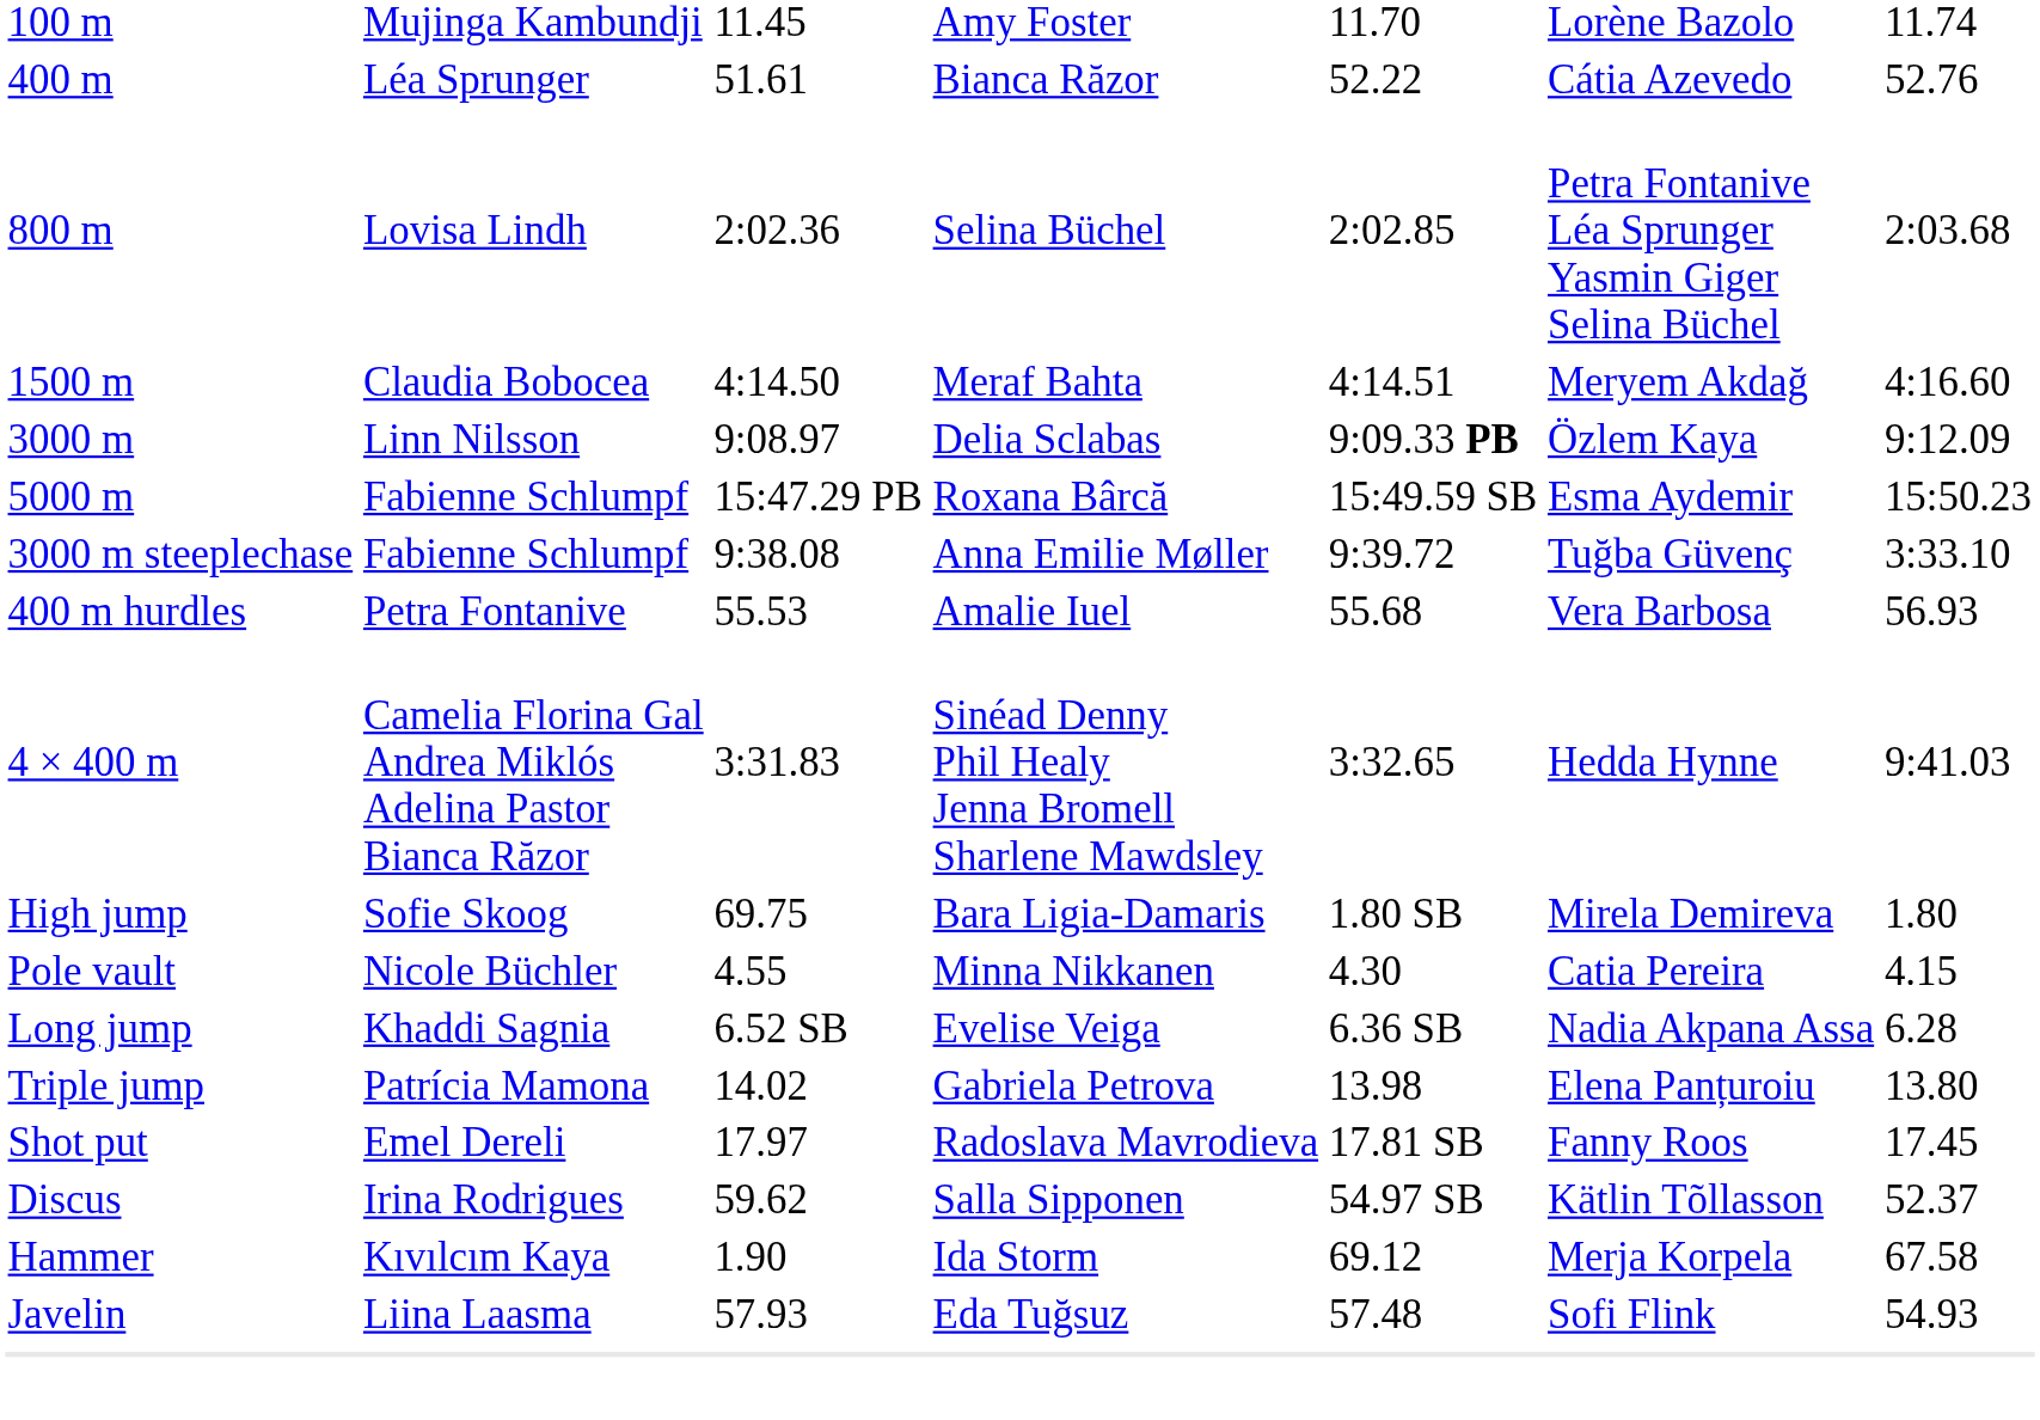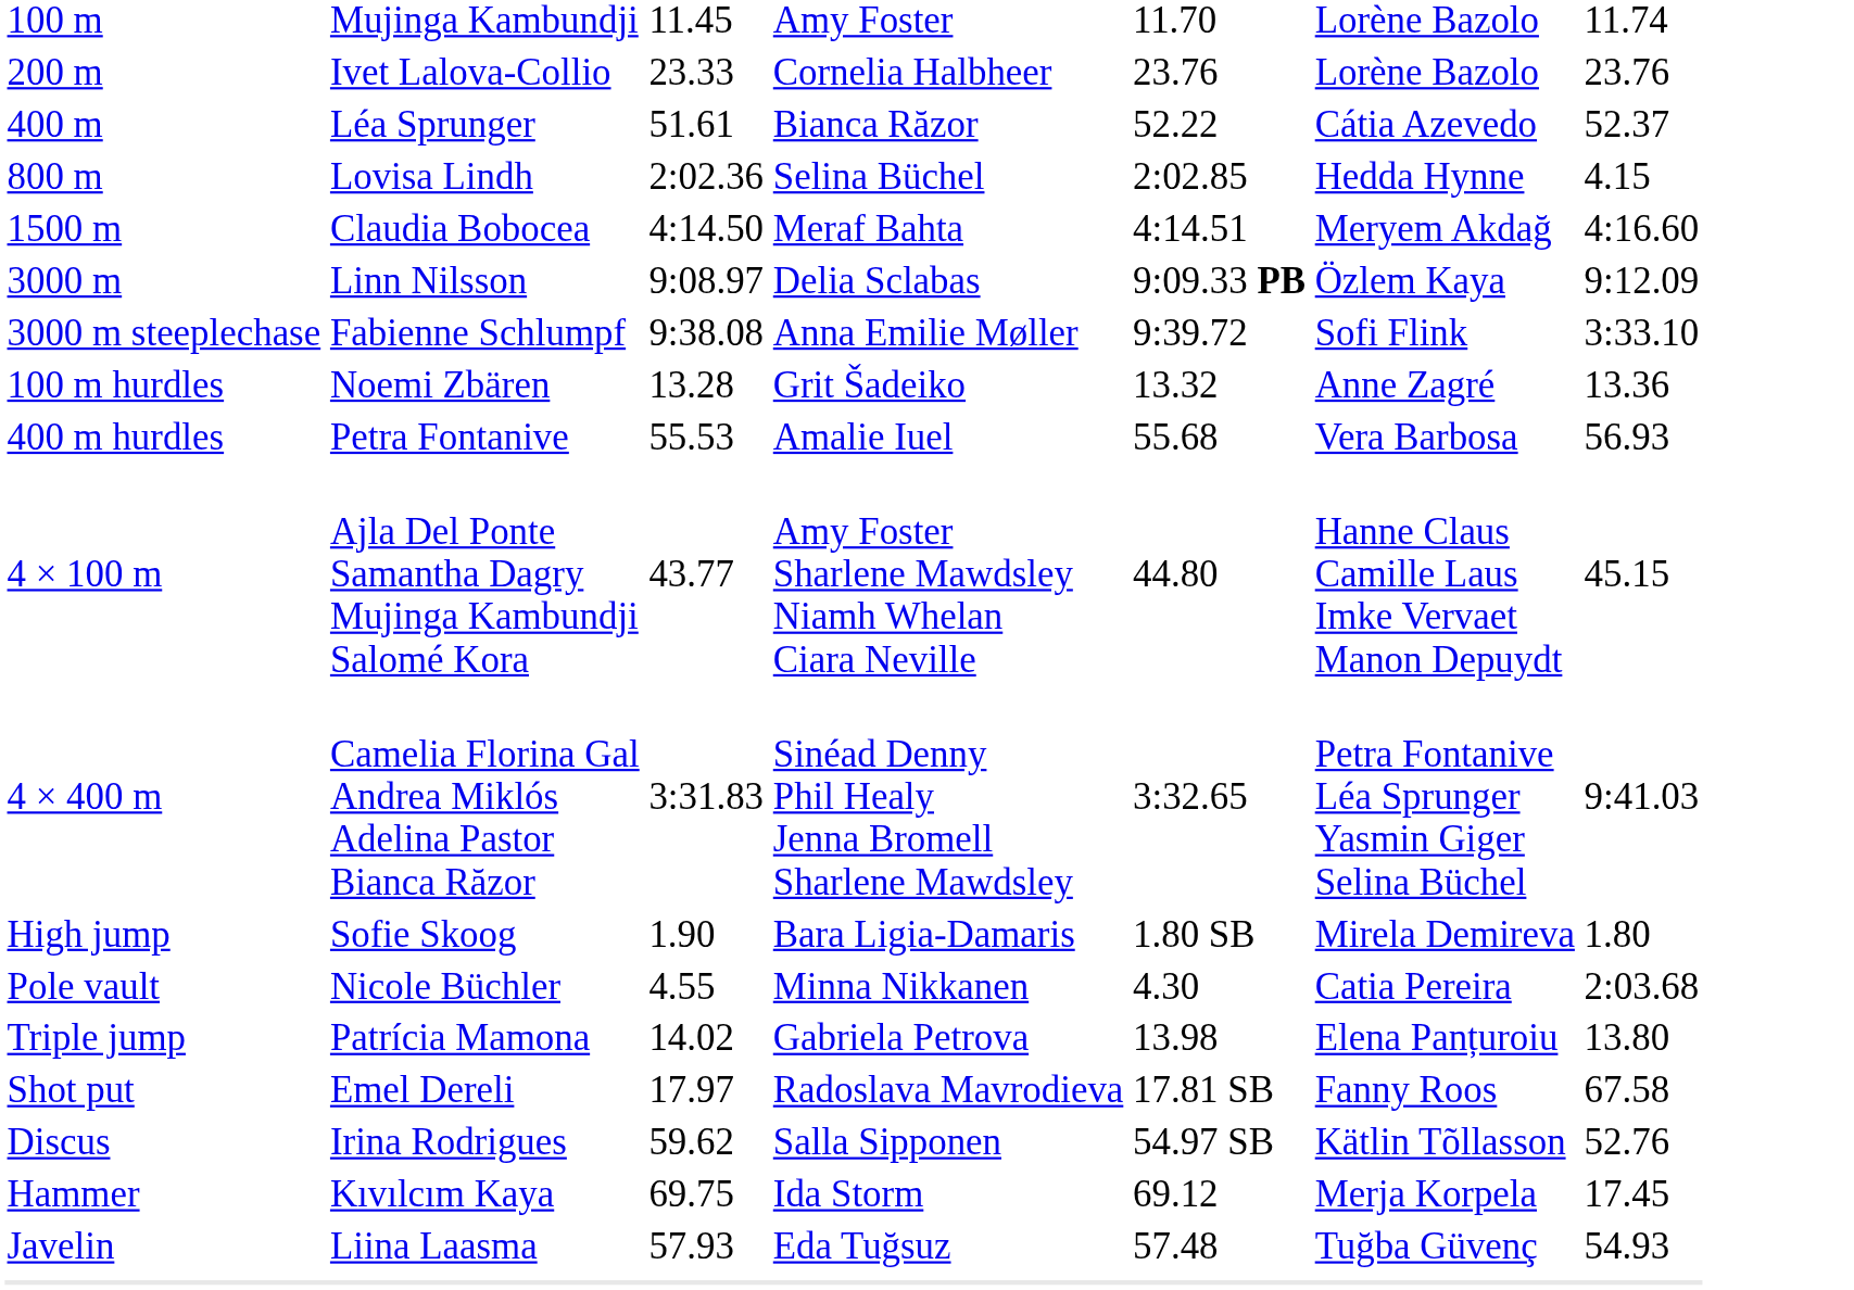 <table>
 <tr>
 <td><a href='#'>100 m</a></td>
 <td><a href='#'>Mujinga Kambundji</a><br></td>
 <td>11.45</td>
 <td><a href='#'>Amy Foster</a><br></td>
 <td>11.70</td>
 <td><a href='#'>Lorène Bazolo</a><br></td>
 <td>11.74</td>
 </tr>
 <tr>
+<td><a href='#'>200 m</a></td>
+<td><a href='#'>Ivet Lalova-Collio</a><br></td>
+<td>23.33</td>
+<td><a href='#'>Cornelia Halbheer</a><br></td>
+<td>23.76</td>
+<td><a href='#'>Lorène Bazolo</a><br></td>
+<td>23.76</td>
+</tr>
+<tr>
 <td><a href='#'>400 m</a></td>
 <td><a href='#'>Léa Sprunger</a><br></td>
 <td>51.61</td>
 <td><a href='#'>Bianca Răzor</a><br></td>
 <td>52.22</td>
 <td><a href='#'>Cátia Azevedo</a><br></td>
-<td>52.76</td>
+<td>52.37</td>
 </tr>
 <tr>
 <td><a href='#'>800 m</a></td>
 <td><a href='#'>Lovisa Lindh</a><br></td>
 <td>2:02.36</td>
 <td><a href='#'>Selina Büchel</a><br></td>
 <td>2:02.85</td>
-<td><br><a href='#'>Petra Fontanive</a><br><a href='#'>Léa Sprunger</a><br><a href='#'>Yasmin Giger</a><br><a href='#'>Selina Büchel</a></td>
-<td>2:03.68</td>
+<td><a href='#'>Hedda Hynne</a><br></td>
+<td>4.15</td>
 </tr>
 <tr>
 <td><a href='#'>1500 m</a></td>
 <td><a href='#'>Claudia Bobocea</a><br></td>
 <td>4:14.50</td>
 <td><a href='#'>Meraf Bahta</a><br></td>
 <td>4:14.51</td>
 <td><a href='#'>Meryem Akdağ</a><br></td>
 <td>4:16.60</td>
 </tr>
 <tr>
 <td><a href='#'>3000 m</a></td>
 <td><a href='#'>Linn Nilsson</a><br></td>
 <td>9:08.97</td>
 <td><a href='#'>Delia Sclabas</a><br></td>
 <td>9:09.33 <strong>PB</strong></td>
 <td><a href='#'>Özlem Kaya</a><br></td>
 <td>9:12.09</td>
 </tr>
 <tr>
-<td><a href='#'>5000 m</a></td>
-<td><a href='#'>Fabienne Schlumpf</a><br></td>
-<td>15:47.29 PB</td>
-<td><a href='#'>Roxana Bârcă</a><br></td>
-<td>15:49.59 SB</td>
-<td><a href='#'>Esma Aydemir</a><br></td>
-<td>15:50.23</td>
-</tr>
-<tr>
 <td><a href='#'>3000 m steeplechase</a></td>
 <td><a href='#'>Fabienne Schlumpf</a><br></td>
 <td>9:38.08</td>
 <td><a href='#'>Anna Emilie Møller</a><br></td>
 <td>9:39.72</td>
-<td><a href='#'>Tuğba Güvenç</a><br></td>
+<td><a href='#'>Sofi Flink</a><br></td>
 <td>3:33.10</td>
+</tr>
+<tr>
+<td><a href='#'>100 m hurdles</a></td>
+<td><a href='#'>Noemi Zbären</a><br></td>
+<td>13.28</td>
+<td><a href='#'>Grit Šadeiko</a><br></td>
+<td>13.32</td>
+<td><a href='#'>Anne Zagré</a><br></td>
+<td>13.36</td>
 </tr>
 <tr>
 <td><a href='#'>400 m hurdles</a></td>
 <td><a href='#'>Petra Fontanive</a><br></td>
 <td>55.53</td>
 <td><a href='#'>Amalie Iuel</a><br></td>
 <td>55.68</td>
 <td><a href='#'>Vera Barbosa</a><br></td>
 <td>56.93</td>
 </tr>
 <tr>
+<td><a href='#'>4 × 100 m</a></td>
+<td><br><a href='#'>Ajla Del Ponte</a><br><a href='#'>Samantha Dagry</a><br><a href='#'>Mujinga Kambundji</a><br><a href='#'>Salomé Kora</a></td>
+<td>43.77</td>
+<td><br><a href='#'>Amy Foster</a><br><a href='#'>Sharlene Mawdsley</a><br><a href='#'>Niamh Whelan</a><br><a href='#'>Ciara Neville</a></td>
+<td>44.80</td>
+<td><br><a href='#'>Hanne Claus</a><br><a href='#'>Camille Laus</a><br><a href='#'>Imke Vervaet</a><br><a href='#'>Manon Depuydt</a></td>
+<td>45.15</td>
+</tr>
+<tr>
 <td><a href='#'>4 × 400 m</a></td>
 <td><br><a href='#'>Camelia Florina Gal</a><br><a href='#'>Andrea Miklós</a><br><a href='#'>Adelina Pastor</a><br><a href='#'>Bianca Răzor</a></td>
 <td>3:31.83</td>
 <td><br><a href='#'>Sinéad Denny</a><br><a href='#'>Phil Healy</a><br><a href='#'>Jenna Bromell</a><br><a href='#'>Sharlene Mawdsley</a></td>
 <td>3:32.65</td>
-<td><a href='#'>Hedda Hynne</a><br></td>
+<td><br><a href='#'>Petra Fontanive</a><br><a href='#'>Léa Sprunger</a><br><a href='#'>Yasmin Giger</a><br><a href='#'>Selina Büchel</a></td>
 <td>9:41.03</td>
 </tr>
 <tr>
 <td><a href='#'>High jump</a></td>
 <td><a href='#'>Sofie Skoog</a><br></td>
-<td>69.75</td>
+<td>1.90</td>
 <td><a href='#'>Bara Ligia-Damaris</a><br></td>
 <td>1.80 SB</td>
 <td><a href='#'>Mirela Demireva</a><br></td>
 <td>1.80</td>
 </tr>
 <tr>
 <td><a href='#'>Pole vault</a></td>
 <td><a href='#'>Nicole Büchler</a><br></td>
 <td>4.55</td>
 <td><a href='#'>Minna Nikkanen</a><br></td>
 <td>4.30</td>
 <td><a href='#'>Catia Pereira</a><br></td>
-<td>4.15</td>
-</tr>
-<tr>
-<td><a href='#'>Long jump</a></td>
-<td><a href='#'>Khaddi Sagnia</a><br></td>
-<td>6.52 SB</td>
-<td><a href='#'>Evelise Veiga</a><br></td>
-<td>6.36 SB</td>
-<td><a href='#'>Nadia Akpana Assa</a><br></td>
-<td>6.28</td>
+<td>2:03.68</td>
 </tr>
 <tr>
 <td><a href='#'>Triple jump</a></td>
 <td><a href='#'>Patrícia Mamona</a><br></td>
 <td>14.02</td>
 <td><a href='#'>Gabriela Petrova</a><br></td>
 <td>13.98</td>
 <td><a href='#'>Elena Panțuroiu</a><br></td>
 <td>13.80</td>
 </tr>
 <tr>
 <td><a href='#'>Shot put</a></td>
 <td><a href='#'>Emel Dereli</a><br></td>
 <td>17.97</td>
 <td><a href='#'>Radoslava Mavrodieva</a><br></td>
 <td>17.81 SB</td>
 <td><a href='#'>Fanny Roos</a><br></td>
-<td>17.45</td>
+<td>67.58</td>
 </tr>
 <tr>
 <td><a href='#'>Discus</a></td>
 <td><a href='#'>Irina Rodrigues</a><br></td>
 <td>59.62</td>
 <td><a href='#'>Salla Sipponen</a><br></td>
 <td>54.97 SB</td>
 <td><a href='#'>Kätlin Tõllasson</a><br></td>
-<td>52.37</td>
+<td>52.76</td>
 </tr>
 <tr>
 <td><a href='#'>Hammer</a></td>
 <td><a href='#'>Kıvılcım Kaya</a><br></td>
-<td>1.90</td>
+<td>69.75</td>
 <td><a href='#'>Ida Storm</a><br></td>
 <td>69.12</td>
 <td><a href='#'>Merja Korpela</a><br></td>
-<td>67.58</td>
+<td>17.45</td>
 </tr>
 <tr>
 <td><a href='#'>Javelin</a></td>
 <td><a href='#'>Liina Laasma</a><br></td>
 <td>57.93</td>
 <td><a href='#'>Eda Tuğsuz</a><br></td>
 <td>57.48</td>
-<td><a href='#'>Sofi Flink</a><br></td>
+<td><a href='#'>Tuğba Güvenç</a><br></td>
 <td>54.93</td>
 </tr>
 <tr>
 </tr>
 <tr bgcolor= e8e8e8>
 <td colspan=7></td>
 </tr>
 </table>
